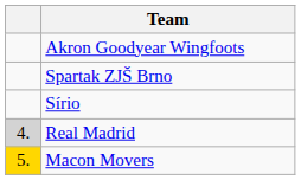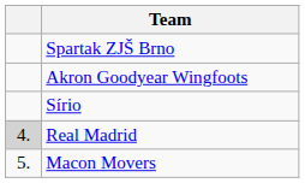 <table class="wikitable" style="text-align:center">
 <tr>
 <th width=25></th>
 <th width=220>Team</th>
 </tr>
 <tr>
 <td></td>
-<td align=left> <a href='#'>Akron Goodyear Wingfoots</a></td>
+<td align=left> <a href='#'>Spartak ZJŠ Brno</a></td>
 </tr>
 <tr>
 <td></td>
-<td align=left> <a href='#'>Spartak ZJŠ Brno</a></td>
+<td align=left> <a href='#'>Akron Goodyear Wingfoots</a></td>
 </tr>
 <tr>
 <td></td>
 <td align=left> <a href='#'>Sírio</a></td>
 </tr>
 <tr>
 <td style="background: lightgrey;">4.</td>
 <td align=left> <a href='#'>Real Madrid</a></td>
 </tr>
 <tr>
-<td style="background: gold;">5.</td>
+<td>5.</td>
 <td align=left> <a href='#'>Macon Movers</a></td>
 </tr>
 </table>
